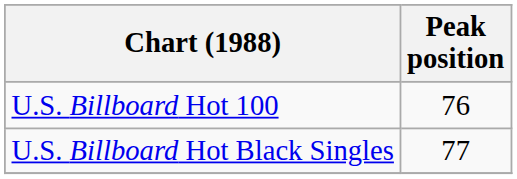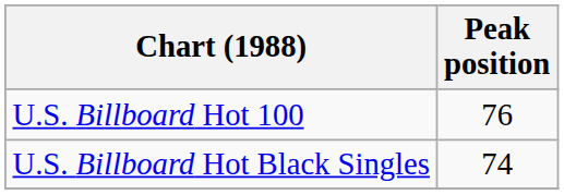 <table class="wikitable sortable">
 <tr>
 <th>Chart (1988)</th>
 <th>Peak<br>position</th>
 </tr>
 <tr>
 <td><a href='#'>U.S. <em>Billboard</em> Hot 100</a></td>
 <td align="center">76</td>
 </tr>
 <tr>
 <td><a href='#'>U.S. <em>Billboard</em> Hot Black Singles</a></td>
-<td align="center">77</td>
+<td align="center">74</td>
 </tr>
 <tr>
 </tr>
 </table>
